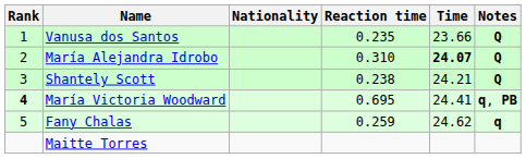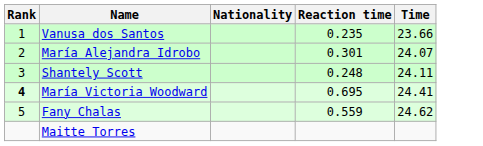 <table class="wikitable sortable" style="text-align:center">
 <tr>
 <th>Rank</th>
 <th>Name</th>
 <th>Nationality</th>
 <th>Reaction time</th>
 <th>Time</th>
-<th>Notes</th>
 </tr>
 <tr bgcolor=ccffcc>
 <td>1</td>
 <td align=left><a href='#'>Vanusa dos Santos</a></td>
 <td align=left></td>
 <td>0.235</td>
 <td>23.66</td>
-<td><strong>Q</strong></td>
 </tr>
 <tr bgcolor=ccffcc>
 <td>2</td>
 <td align=left><a href='#'>María Alejandra Idrobo</a></td>
 <td align=left></td>
-<td>0.310</td>
-<td><strong>24.07</strong></td>
-<td><strong>Q</strong></td>
+<td>0.301</td>
+<td>24.07</td>
 </tr>
 <tr bgcolor=ccffcc>
 <td>3</td>
 <td align=left><a href='#'>Shantely Scott</a></td>
 <td align=left></td>
-<td>0.238</td>
-<td>24.21</td>
-<td><strong>Q</strong></td>
+<td>0.248</td>
+<td>24.11</td>
 </tr>
 <tr bgcolor=ddffdd>
 <td><strong>4</strong></td>
 <td align=left><a href='#'>María Victoria Woodward</a></td>
 <td align=left></td>
 <td>0.695</td>
 <td>24.41</td>
-<td><strong>q</strong>, <strong>PB</strong></td>
 </tr>
 <tr bgcolor=ddffdd>
 <td>5</td>
 <td align=left><a href='#'>Fany Chalas</a></td>
 <td align=left></td>
-<td>0.259</td>
+<td>0.559</td>
 <td>24.62</td>
-<td><strong>q</strong></td>
 </tr>
 <tr>
 <td></td>
 <td align=left><a href='#'>Maitte Torres</a></td>
 <td align=left></td>
 <td></td>
 <td></td>
-<td></td>
 </tr>
 </table>
